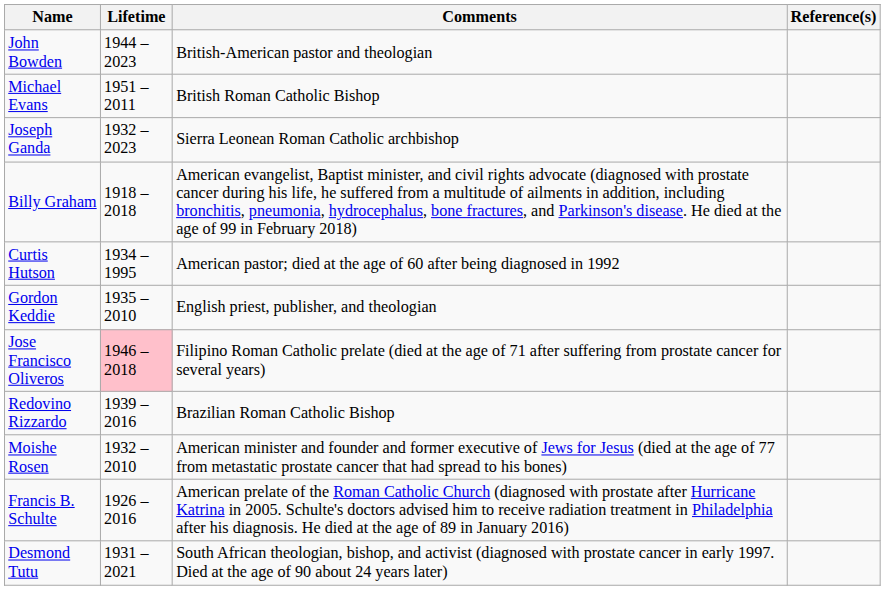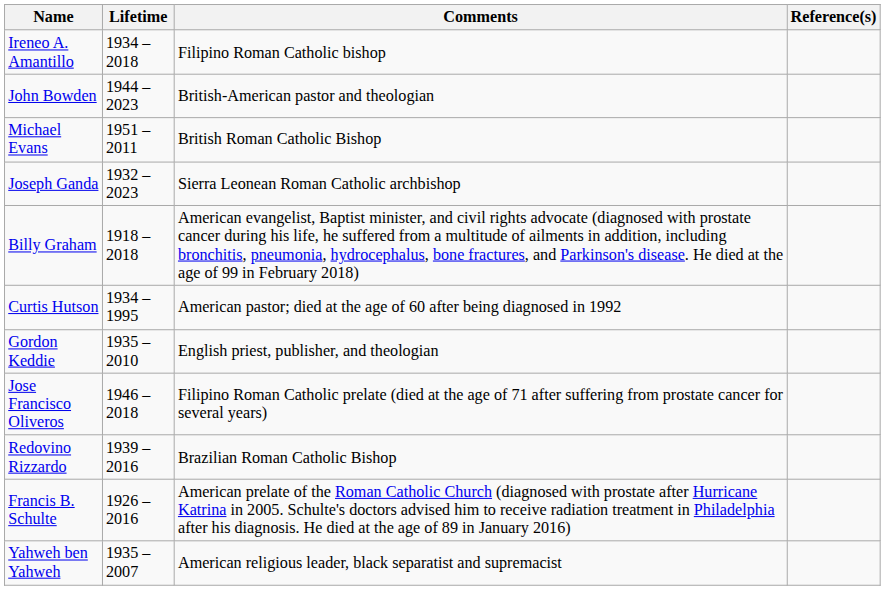 <table class="wikitable">
 <tr>
 <th>Name</th>
 <th>Lifetime</th>
 <th>Comments</th>
 <th>Reference(s)</th>
+</tr>
+<tr>
+<td><a href='#'>Ireneo A. Amantillo</a></td>
+<td>1934 – 2018</td>
+<td>Filipino Roman Catholic bishop</td>
+<td></td>
 </tr>
 <tr>
 <td><a href='#'>John Bowden</a></td>
 <td>1944 – 2023</td>
 <td>British-American pastor and theologian</td>
 <td></td>
 </tr>
 <tr>
 <td><a href='#'>Michael Evans</a></td>
 <td>1951 – 2011</td>
 <td>British Roman Catholic Bishop</td>
 <td></td>
 </tr>
 <tr>
 <td><a href='#'>Joseph Ganda</a></td>
 <td>1932 – 2023</td>
 <td>Sierra Leonean Roman Catholic archbishop</td>
 <td></td>
 </tr>
 <tr>
 <td><a href='#'>Billy Graham</a></td>
 <td>1918 – 2018</td>
 <td>American evangelist, Baptist minister, and civil rights advocate (diagnosed with prostate cancer during his life, he suffered from a multitude of ailments in addition, including <a href='#'>bronchitis</a>, <a href='#'>pneumonia</a>, <a href='#'>hydrocephalus</a>, <a href='#'>bone fractures</a>, and <a href='#'>Parkinson's disease</a>. He died at the age of 99 in February 2018)</td>
 <td></td>
 </tr>
 <tr>
 <td><a href='#'>Curtis Hutson</a></td>
 <td>1934 – 1995</td>
 <td>American pastor; died at the age of 60 after being diagnosed in 1992</td>
 <td></td>
 </tr>
 <tr>
 <td><a href='#'>Gordon Keddie</a></td>
 <td>1935 – 2010</td>
 <td>English priest, publisher, and theologian</td>
 <td></td>
 </tr>
 <tr>
 <td><a href='#'>Jose Francisco Oliveros</a></td>
-<td style="background: pink;">1946 – 2018</td>
+<td>1946 – 2018</td>
 <td>Filipino Roman Catholic prelate (died at the age of 71 after suffering from prostate cancer for several years)</td>
 <td></td>
 </tr>
 <tr>
 <td><a href='#'>Redovino Rizzardo</a></td>
 <td>1939 – 2016</td>
 <td>Brazilian Roman Catholic Bishop</td>
 <td></td>
 </tr>
 <tr>
-<td><a href='#'>Moishe Rosen</a></td>
-<td>1932 – 2010</td>
-<td>American minister and founder and former executive of <a href='#'>Jews for Jesus</a> (died at the age of 77 from metastatic prostate cancer that had spread to his bones)</td>
-<td></td>
-</tr>
-<tr>
 <td><a href='#'>Francis B. Schulte</a></td>
 <td>1926 –2016</td>
 <td>American prelate of the <a href='#'>Roman Catholic Church</a> (diagnosed with prostate after <a href='#'>Hurricane Katrina</a> in 2005. Schulte's doctors advised him to receive radiation treatment in <a href='#'>Philadelphia</a> after his diagnosis. He died at the age of 89 in January 2016)</td>
 <td></td>
 </tr>
 <tr>
-<td><a href='#'>Desmond Tutu</a></td>
-<td>1931 – 2021</td>
-<td>South African theologian, bishop, and activist (diagnosed with prostate cancer in early 1997. Died at the age of 90 about 24 years later)</td>
+<td><a href='#'>Yahweh ben Yahweh</a></td>
+<td>1935 – 2007</td>
+<td>American religious leader, black separatist and supremacist</td>
 <td></td>
 </tr>
 </table>
